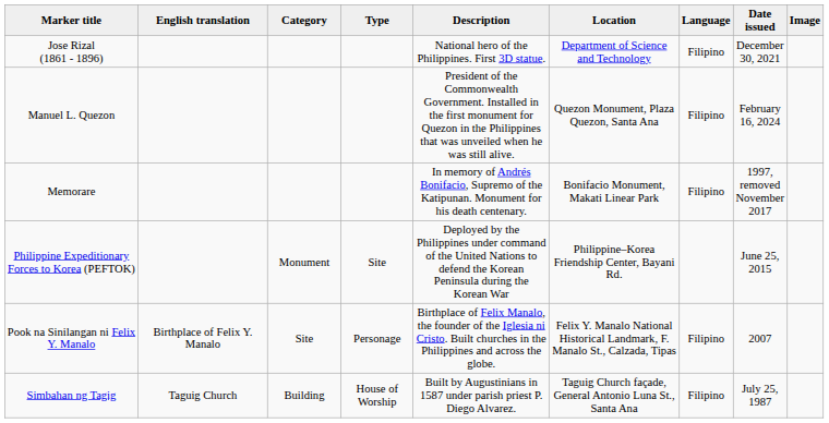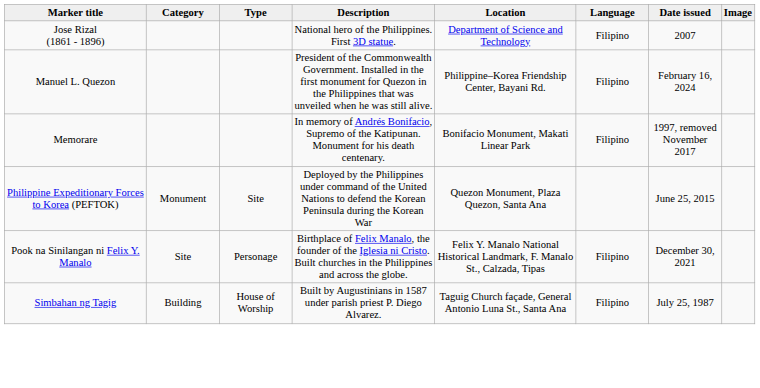 <table class="wikitable" style="width:90%; text-align:center;">
 <tr>
 <th style="width:20%; background:#efefef;">Marker title</th>
-<th style="width:20%; background:#efefef;">English translation</th>
 <th style="width:10%; background:#efefef;">Category</th>
 <th style="width:10%; background:#efefef;">Type</th>
 <th style="width:20%; background:#efefef;">Description</th>
 <th style="width:20%; background:#efefef;">Location</th>
 <th style="width:10%; background:#efefef;">Language</th>
 <th style="width:10%; background:#efefef;">Date issued</th>
 <th style="width:10%; background:#efefef;">Image</th>
 </tr>
 <tr>
 <td>Jose Rizal<br>(1861 - 1896)</td>
 <td></td>
 <td></td>
-<td></td>
 <td>National hero of the Philippines. First <a href='#'>3D statue</a>.</td>
 <td><a href='#'>Department of Science and Technology</a></td>
 <td>Filipino</td>
-<td>December 30, 2021</td>
+<td>2007</td>
 <td></td>
 </tr>
 <tr>
 <td>Manuel L. Quezon</td>
 <td></td>
 <td></td>
-<td></td>
 <td>President of the Commonwealth Government. Installed in the first monument for Quezon in the Philippines that was unveiled when he was still alive.</td>
-<td>Quezon Monument, Plaza Quezon, Santa Ana</td>
+<td>Philippine–Korea Friendship Center, Bayani Rd.</td>
 <td>Filipino</td>
 <td>February 16, 2024</td>
 <td></td>
 </tr>
 <tr>
 <td>Memorare</td>
-<td></td>
 <td></td>
 <td></td>
 <td>In memory of <a href='#'>Andrés Bonifacio</a>, Supremo of the Katipunan. Monument for his death centenary.</td>
 <td>Bonifacio Monument, Makati Linear Park</td>
 <td>Filipino</td>
 <td>1997, removed November 2017</td>
 <td></td>
 </tr>
 <tr>
 <td><a href='#'>Philippine Expeditionary Forces to Korea</a> (PEFTOK)</td>
-<td></td>
 <td>Monument</td>
 <td>Site</td>
 <td>Deployed by the Philippines under command of the United Nations to defend the Korean Peninsula during the Korean War</td>
-<td>Philippine–Korea Friendship Center, Bayani Rd.</td>
+<td>Quezon Monument, Plaza Quezon, Santa Ana</td>
 <td></td>
 <td>June 25, 2015</td>
 <td></td>
 </tr>
 <tr>
 <td>Pook na Sinilangan ni <a href='#'>Felix Y. Manalo</a></td>
-<td>Birthplace of Felix Y. Manalo</td>
 <td>Site</td>
 <td>Personage</td>
 <td>Birthplace of <a href='#'>Felix Manalo</a>, the founder of the <a href='#'>Iglesia ni Cristo</a>. Built churches in the Philippines and across the globe.</td>
 <td>Felix Y. Manalo National Historical Landmark, F. Manalo St., Calzada, Tipas</td>
 <td>Filipino</td>
-<td>2007</td>
+<td>December 30, 2021</td>
 <td></td>
 </tr>
 <tr>
 <td><a href='#'>Simbahan ng Tagig</a></td>
-<td>Taguig Church</td>
 <td>Building</td>
 <td>House of Worship</td>
 <td>Built by Augustinians in 1587 under parish priest P. Diego Alvarez.</td>
 <td>Taguig Church façade, General Antonio Luna St., Santa Ana</td>
 <td>Filipino</td>
 <td>July 25, 1987</td>
 <td></td>
 </tr>
 </table>
